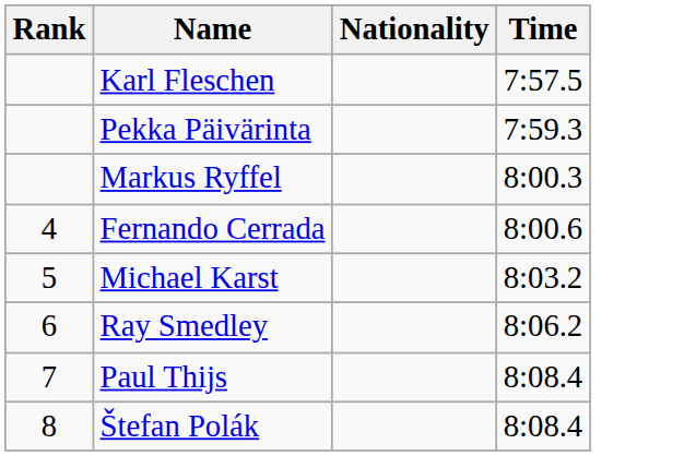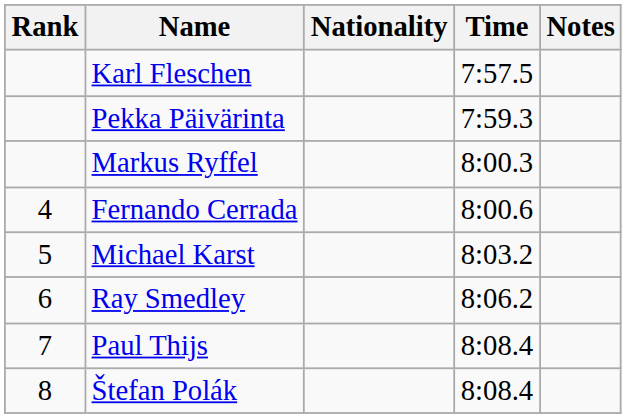 <table class="wikitable sortable" style="text-align:center">
 <tr>
 <th>Rank</th>
 <th>Name</th>
 <th>Nationality</th>
 <th>Time</th>
+<th>Notes</th>
 </tr>
 <tr>
 <td></td>
 <td align="left"><a href='#'>Karl Fleschen</a></td>
 <td align=left></td>
 <td>7:57.5</td>
+<td></td>
 </tr>
 <tr>
 <td></td>
 <td align="left"><a href='#'>Pekka Päivärinta</a></td>
 <td align=left></td>
 <td>7:59.3</td>
+<td></td>
 </tr>
 <tr>
 <td></td>
 <td align="left"><a href='#'>Markus Ryffel</a></td>
 <td align=left></td>
 <td>8:00.3</td>
+<td></td>
 </tr>
 <tr>
 <td>4</td>
 <td align="left"><a href='#'>Fernando Cerrada</a></td>
 <td align=left></td>
 <td>8:00.6</td>
+<td></td>
 </tr>
 <tr>
 <td>5</td>
 <td align="left"><a href='#'>Michael Karst</a></td>
 <td align=left></td>
 <td>8:03.2</td>
+<td></td>
 </tr>
 <tr>
 <td>6</td>
 <td align="left"><a href='#'>Ray Smedley</a></td>
 <td align=left></td>
 <td>8:06.2</td>
+<td></td>
 </tr>
 <tr>
 <td>7</td>
 <td align="left"><a href='#'>Paul Thijs</a></td>
 <td align=left></td>
 <td>8:08.4</td>
+<td></td>
 </tr>
 <tr>
 <td>8</td>
 <td align="left"><a href='#'>Štefan Polák</a></td>
 <td align=left></td>
 <td>8:08.4</td>
+<td></td>
 </tr>
 </table>
